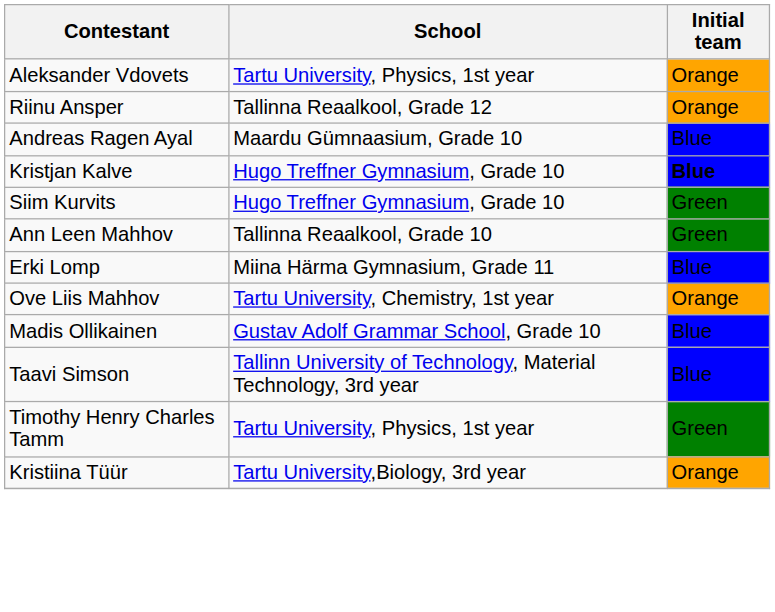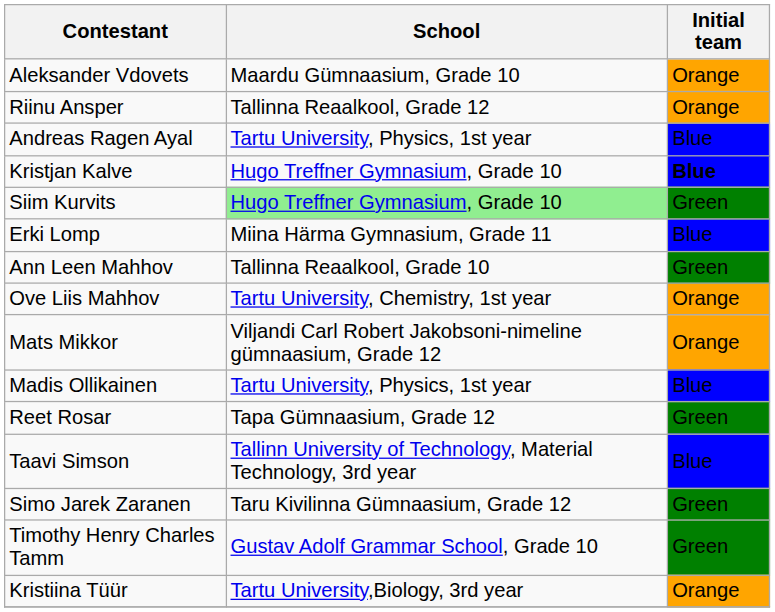 <table class="wikitable sortable">
 <tr>
 <th>Contestant</th>
 <th>School</th>
 <th>Initial team</th>
 </tr>
 <tr>
 <td>Aleksander Vdovets</td>
-<td><a href='#'>Tartu University</a>, Physics, 1st year</td>
+<td>Maardu Gümnaasium, Grade 10</td>
 <td style="background:Orange;">Orange</td>
 </tr>
 <tr>
 <td>Riinu Ansper</td>
 <td>Tallinna Reaalkool, Grade 12</td>
 <td style="background:Orange;">Orange</td>
 </tr>
 <tr>
 <td>Andreas Ragen Ayal</td>
-<td>Maardu Gümnaasium, Grade 10</td>
+<td><a href='#'>Tartu University</a>, Physics, 1st year</td>
 <td style="background:Blue;">Blue</td>
 </tr>
 <tr>
 <td>Kristjan Kalve</td>
 <td><a href='#'>Hugo Treffner Gymnasium</a>, Grade 10</td>
 <td style="background:Blue;"><strong>Blue</strong></td>
 </tr>
 <tr>
 <td>Siim Kurvits</td>
-<td><a href='#'>Hugo Treffner Gymnasium</a>, Grade 10</td>
-<td style="background:Green;">Green</td>
-</tr>
-<tr>
-<td>Ann Leen Mahhov</td>
-<td>Tallinna Reaalkool, Grade 10</td>
+<td style="background: lightgreen;"><a href='#'>Hugo Treffner Gymnasium</a>, Grade 10</td>
 <td style="background:Green;">Green</td>
 </tr>
 <tr>
 <td>Erki Lomp</td>
 <td>Miina Härma Gymnasium, Grade 11</td>
 <td style="background:Blue;">Blue</td>
 </tr>
 <tr>
+<td>Ann Leen Mahhov</td>
+<td>Tallinna Reaalkool, Grade 10</td>
+<td style="background:Green;">Green</td>
+</tr>
+<tr>
 <td>Ove Liis Mahhov</td>
 <td><a href='#'>Tartu University</a>, Chemistry, 1st year</td>
 <td style="background:Orange;">Orange</td>
 </tr>
 <tr>
+<td>Mats Mikkor</td>
+<td>Viljandi Carl Robert Jakobsoni-nimeline gümnaasium, Grade 12</td>
+<td style="background:Orange;">Orange</td>
+</tr>
+<tr>
 <td>Madis Ollikainen</td>
-<td><a href='#'>Gustav Adolf Grammar School</a>, Grade 10</td>
+<td><a href='#'>Tartu University</a>, Physics, 1st year</td>
 <td style="background:Blue;">Blue</td>
+</tr>
+<tr>
+<td>Reet Rosar</td>
+<td>Tapa Gümnaasium, Grade 12</td>
+<td style="background:Green;">Green</td>
 </tr>
 <tr>
 <td>Taavi Simson</td>
 <td><a href='#'>Tallinn University of Technology</a>, Material Technology, 3rd year</td>
 <td style="background:Blue;">Blue</td>
 </tr>
 <tr>
+<td>Simo Jarek Zaranen</td>
+<td>Taru Kivilinna Gümnaasium, Grade 12</td>
+<td style="background:Green;">Green</td>
+</tr>
+<tr>
 <td>Timothy Henry Charles Tamm</td>
-<td><a href='#'>Tartu University</a>, Physics, 1st year</td>
+<td><a href='#'>Gustav Adolf Grammar School</a>, Grade 10</td>
 <td style="background:Green;">Green</td>
 </tr>
 <tr>
 <td>Kristiina Tüür</td>
 <td><a href='#'>Tartu University</a>,Biology, 3rd year</td>
 <td style="background:Orange;">Orange</td>
 </tr>
 <tr>
 </tr>
 </table>
